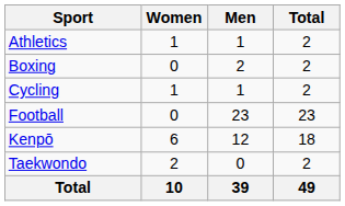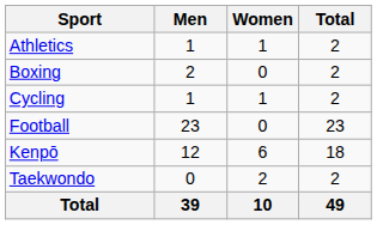 <table class="wikitable sortable" style="font-size:90%; text-align:center;">
 <tr>
 <th width=120>Sport</th>
+<th width=55>Men</th>
 <th width=55>Women</th>
-<th width=55>Men</th>
 <th width=55>Total</th>
 </tr>
 <tr>
 <td align=left><a href='#'>Athletics</a></td>
 <td>1</td>
 <td>1</td>
 <td>2</td>
 </tr>
 <tr>
 <td align=left><a href='#'>Boxing</a></td>
+<td>2</td>
 <td>0</td>
-<td>2</td>
 <td>2</td>
 </tr>
 <tr>
 <td align=left><a href='#'>Cycling</a></td>
 <td>1</td>
 <td>1</td>
 <td>2</td>
 </tr>
 <tr>
 <td align=left><a href='#'>Football</a></td>
+<td>23</td>
 <td>0</td>
-<td>23</td>
 <td>23</td>
 </tr>
 <tr>
 <td align=left><a href='#'>Kenpō</a></td>
+<td>12</td>
 <td>6</td>
-<td>12</td>
 <td>18</td>
 </tr>
 <tr>
 <td align=left><a href='#'>Taekwondo</a></td>
+<td>0</td>
 <td>2</td>
-<td>0</td>
 <td>2</td>
 </tr>
 <tr class="sortbottom">
 <th>Total</th>
+<th>39</th>
 <th>10</th>
-<th>39</th>
 <th>49</th>
 </tr>
 </table>
